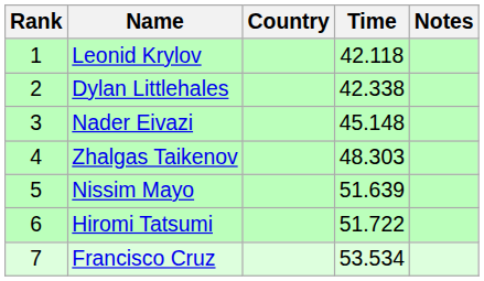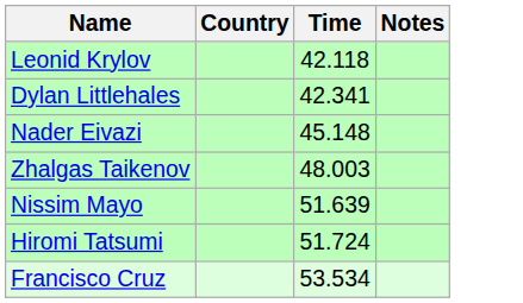 <table class="wikitable" style="text-align:center">
 <tr>
-<th>Rank</th>
 <th>Name</th>
 <th>Country</th>
 <th>Time</th>
 <th>Notes</th>
 </tr>
 <tr bgcolor=bbffbb>
-<td>1</td>
 <td align="left"><a href='#'>Leonid Krylov</a></td>
 <td align="left"></td>
 <td>42.118</td>
 <td></td>
 </tr>
 <tr bgcolor=bbffbb>
-<td>2</td>
 <td align="left"><a href='#'>Dylan Littlehales</a></td>
 <td align="left"></td>
-<td>42.338</td>
+<td>42.341</td>
 <td></td>
 </tr>
 <tr bgcolor=bbffbb>
-<td>3</td>
 <td align="left"><a href='#'>Nader Eivazi</a></td>
 <td align="left"></td>
 <td>45.148</td>
 <td></td>
 </tr>
 <tr bgcolor=bbffbb>
-<td>4</td>
 <td align="left"><a href='#'>Zhalgas Taikenov</a></td>
 <td align="left"></td>
-<td>48.303</td>
+<td>48.003</td>
 <td></td>
 </tr>
 <tr bgcolor=bbffbb>
-<td>5</td>
 <td align="left"><a href='#'>Nissim Mayo</a></td>
 <td align="left"></td>
 <td>51.639</td>
 <td></td>
 </tr>
 <tr bgcolor=bbffbb>
-<td>6</td>
 <td align="left"><a href='#'>Hiromi Tatsumi</a></td>
 <td align="left"></td>
-<td>51.722</td>
+<td>51.724</td>
 <td></td>
 </tr>
 <tr bgcolor=ddffdd>
-<td>7</td>
 <td align="left"><a href='#'>Francisco Cruz</a></td>
 <td align="left"></td>
 <td>53.534</td>
 <td></td>
 </tr>
 </table>
